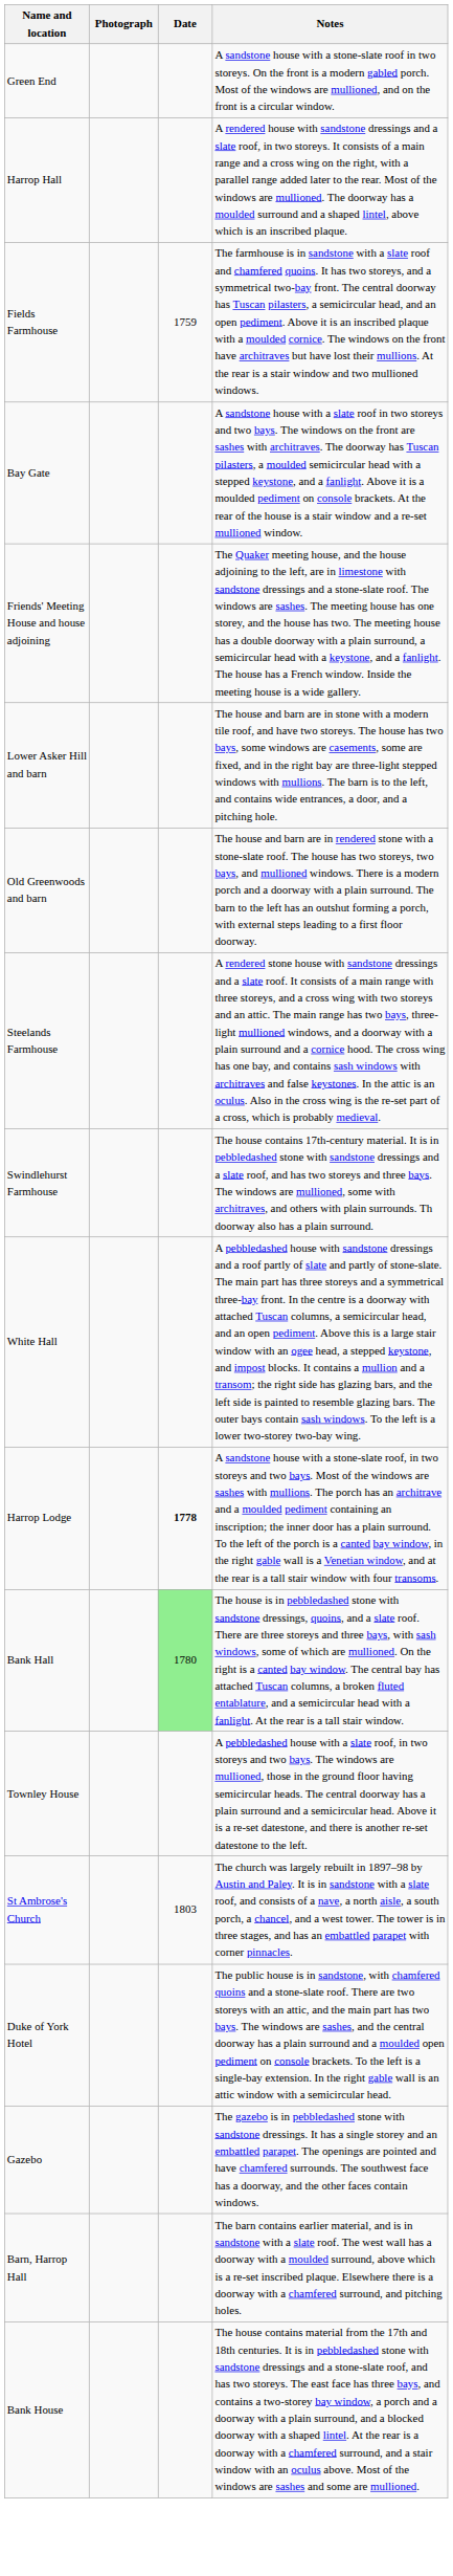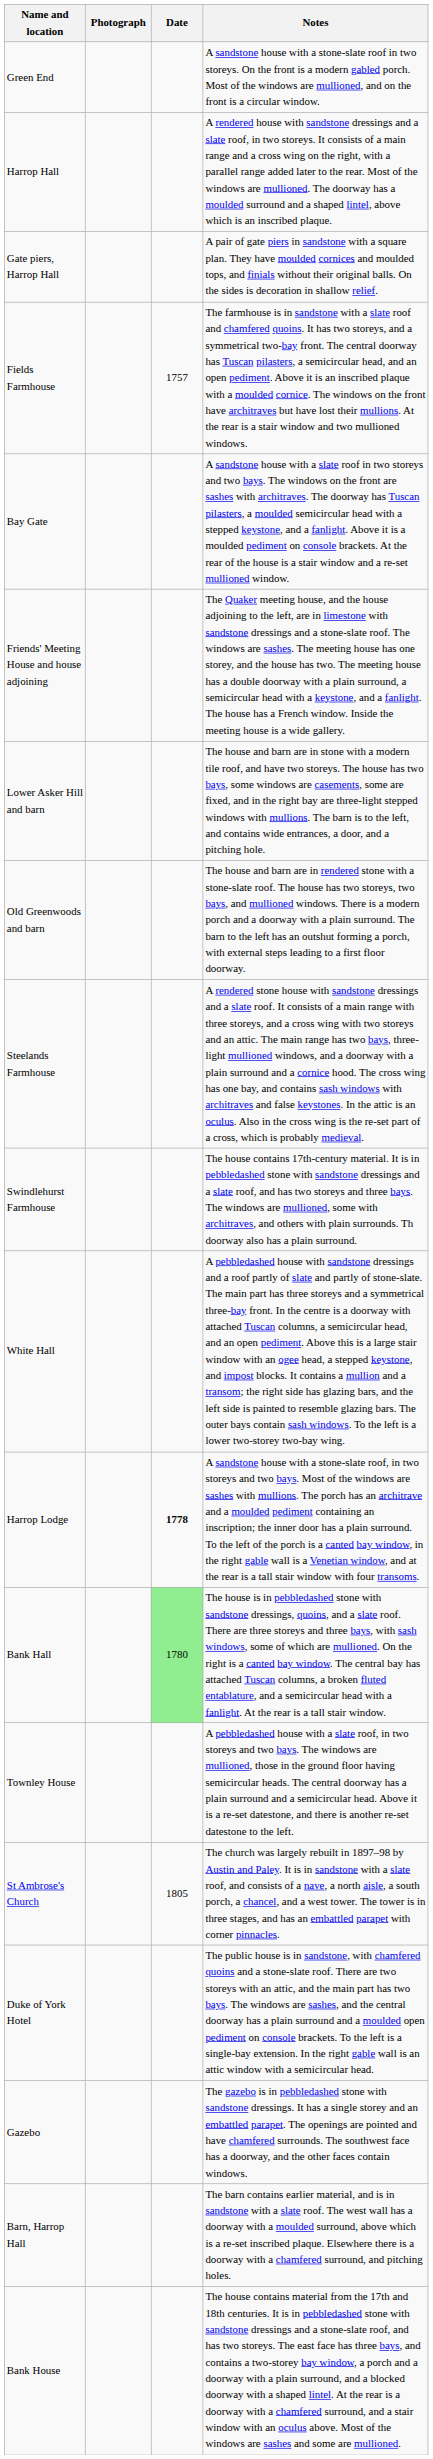 <table class="wikitable sortable plainrowheaders" style="width:100%;border:0px;text-align:left;line-height:150%;">
 <tr>
 <th scope="col"  style="width:150px">Name and location</th>
 <th scope="col"  style="width:100px" class="unsortable">Photograph</th>
 <th scope="col"  style="width:120px">Date</th>
 <th scope="col"  style="width:650px" class="unsortable">Notes</th>
 </tr>
 <tr>
 <td>Green End<br><small></small></td>
 <td></td>
 <td align="center"></td>
 <td>A <a href='#'>sandstone</a> house with a stone-slate roof in two storeys.  On the front is a modern <a href='#'>gabled</a> porch. Most of the windows are <a href='#'>mullioned</a>, and on the front is a circular window.</td>
 </tr>
 <tr>
 <td>Harrop Hall<br><small></small></td>
 <td></td>
 <td align="center"></td>
 <td>A <a href='#'>rendered</a> house with <a href='#'>sandstone</a> dressings and a <a href='#'>slate</a> roof, in two storeys.  It consists of a main range and a cross wing on the right, with a parallel range added later to the rear.  Most of the windows are <a href='#'>mullioned</a>.  The doorway has a <a href='#'>moulded</a> surround and a shaped <a href='#'>lintel</a>, above which is an inscribed plaque.</td>
 </tr>
 <tr>
+<td>Gate piers, Harrop Hall<br><small></small></td>
+<td></td>
+<td align="center"></td>
+<td>A pair of gate <a href='#'>piers</a> in <a href='#'>sandstone</a> with a square plan.  They have <a href='#'>moulded</a> <a href='#'>cornices</a> and moulded tops, and <a href='#'>finials</a> without their original balls.  On the sides is decoration in shallow <a href='#'>relief</a>.</td>
+</tr>
+<tr>
 <td>Fields Farmhouse<br><small></small></td>
 <td></td>
-<td align="center">1759</td>
+<td align="center">1757</td>
 <td>The farmhouse is in <a href='#'>sandstone</a> with a <a href='#'>slate</a> roof and <a href='#'>chamfered</a> <a href='#'>quoins</a>.  It has two storeys, and a symmetrical two-<a href='#'>bay</a> front.  The central doorway has <a href='#'>Tuscan</a> <a href='#'>pilasters</a>, a semicircular head, and an open <a href='#'>pediment</a>.  Above it is an inscribed plaque with a <a href='#'>moulded</a> <a href='#'>cornice</a>.  The windows on the front have <a href='#'>architraves</a> but have lost their <a href='#'>mullions</a>.  At the rear is a stair window and two mullioned windows.</td>
 </tr>
 <tr>
 <td>Bay Gate<br><small></small></td>
 <td></td>
 <td align="center"></td>
 <td>A <a href='#'>sandstone</a> house with a <a href='#'>slate</a> roof in two storeys and two <a href='#'>bays</a>.  The windows on the front are <a href='#'>sashes</a> with <a href='#'>architraves</a>.  The doorway has <a href='#'>Tuscan</a> <a href='#'>pilasters</a>, a <a href='#'>moulded</a> semicircular head with a stepped <a href='#'>keystone</a>, and a <a href='#'>fanlight</a>.  Above it is a moulded <a href='#'>pediment</a> on <a href='#'>console</a> brackets.  At the rear of the house is a stair window and a re-set <a href='#'>mullioned</a> window.</td>
 </tr>
 <tr>
 <td>Friends' Meeting House and house adjoining<br><small></small></td>
 <td></td>
 <td align="center"></td>
 <td>The <a href='#'>Quaker</a> meeting house, and the house adjoining to the left, are in <a href='#'>limestone</a> with <a href='#'>sandstone</a> dressings and a stone-slate roof.  The windows are <a href='#'>sashes</a>.  The meeting house has one storey, and the house has two.  The meeting house has a double doorway with a plain surround, a semicircular head with a <a href='#'>keystone</a>, and a <a href='#'>fanlight</a>.  The house has a French window.  Inside the meeting house is a wide gallery.</td>
 </tr>
 <tr>
 <td>Lower Asker Hill and barn<br><small></small></td>
 <td></td>
 <td align="center"></td>
 <td>The house and barn are in stone with a modern tile roof, and have two storeys.  The house has two <a href='#'>bays</a>, some windows are <a href='#'>casements</a>, some are fixed, and in the right bay are three-light stepped windows with <a href='#'>mullions</a>.  The barn is to the left, and contains wide entrances, a door, and a pitching hole.</td>
 </tr>
 <tr>
 <td>Old Greenwoods and barn<br><small></small></td>
 <td></td>
 <td align="center"></td>
 <td>The house and barn are in <a href='#'>rendered</a> stone with a stone-slate roof.  The house has two storeys, two <a href='#'>bays</a>, and <a href='#'>mullioned</a> windows.  There is a modern porch and a doorway with a plain surround.  The barn to the left has an outshut forming a porch, with external steps leading to a first floor doorway.</td>
 </tr>
 <tr>
 <td>Steelands Farmhouse<br><small></small></td>
 <td></td>
 <td align="center"></td>
 <td>A <a href='#'>rendered</a> stone house with <a href='#'>sandstone</a> dressings and a <a href='#'>slate</a> roof.  It consists of a main range with three storeys, and a cross wing with two storeys and an attic.  The main range has two <a href='#'>bays</a>, three-light <a href='#'>mullioned</a> windows, and a doorway with a plain surround and a <a href='#'>cornice</a> hood.  The cross wing has one bay, and contains <a href='#'>sash windows</a> with <a href='#'>architraves</a> and false <a href='#'>keystones</a>.  In the attic is an <a href='#'>oculus</a>.  Also in the cross wing is the re-set part of a cross, which is probably <a href='#'>medieval</a>.</td>
 </tr>
 <tr>
 <td>Swindlehurst Farmhouse<br><small></small></td>
 <td></td>
 <td align="center"></td>
 <td>The house contains 17th-century material.  It is in <a href='#'>pebbledashed</a> stone with <a href='#'>sandstone</a> dressings and a <a href='#'>slate</a> roof, and has two storeys and three <a href='#'>bays</a>.  The windows are <a href='#'>mullioned</a>, some with <a href='#'>architraves</a>, and others with plain surrounds.  Th doorway also has a plain surround.</td>
 </tr>
 <tr>
 <td>White Hall<br><small></small></td>
 <td></td>
 <td align="center"></td>
 <td>A <a href='#'>pebbledashed</a> house with <a href='#'>sandstone</a> dressings and a roof partly of <a href='#'>slate</a> and partly of stone-slate.  The main part has three storeys and a symmetrical three-<a href='#'>bay</a> front.  In the centre is a doorway with attached <a href='#'>Tuscan</a> columns, a semicircular head, and an open <a href='#'>pediment</a>.  Above this is a large stair window with an <a href='#'>ogee</a> head, a stepped <a href='#'>keystone</a>, and <a href='#'>impost</a> blocks.  It contains a <a href='#'>mullion</a> and a <a href='#'>transom</a>; the right side has glazing bars, and the left side is painted to resemble glazing bars.  The outer bays contain <a href='#'>sash windows</a>.  To the left is a lower two-storey two-bay wing.</td>
 </tr>
 <tr>
 <td>Harrop Lodge<br><small></small></td>
 <td></td>
 <td align="center"><strong>1778</strong></td>
 <td>A <a href='#'>sandstone</a> house with a stone-slate roof, in two storeys and two <a href='#'>bays</a>.  Most of the windows are <a href='#'>sashes</a> with <a href='#'>mullions</a>.  The porch has an <a href='#'>architrave</a> and a <a href='#'>moulded</a> <a href='#'>pediment</a> containing an inscription; the inner door has a plain surround.  To the left of the porch is a <a href='#'>canted</a> <a href='#'>bay window</a>, in the right <a href='#'>gable</a> wall is a <a href='#'>Venetian window</a>, and at the rear is a tall stair window with four <a href='#'>transoms</a>.</td>
 </tr>
 <tr>
 <td>Bank Hall<br><small></small></td>
 <td></td>
 <td align="center" style="background: lightgreen;">1780</td>
 <td>The house is in <a href='#'>pebbledashed</a> stone with <a href='#'>sandstone</a> dressings, <a href='#'>quoins</a>, and a <a href='#'>slate</a> roof.  There are three storeys and three <a href='#'>bays</a>, with <a href='#'>sash windows</a>, some of which are <a href='#'>mullioned</a>.  On the right is a <a href='#'>canted</a> <a href='#'>bay window</a>.  The central bay has attached <a href='#'>Tuscan</a> columns, a broken <a href='#'>fluted</a> <a href='#'>entablature</a>, and a semicircular head with a <a href='#'>fanlight</a>.  At the rear is a tall stair window.</td>
 </tr>
 <tr>
 <td>Townley House<br><small></small></td>
 <td></td>
 <td align="center"></td>
 <td>A <a href='#'>pebbledashed</a> house with a <a href='#'>slate</a> roof, in two storeys and two <a href='#'>bays</a>.  The windows are <a href='#'>mullioned</a>, those in the ground floor having semicircular heads.  The central doorway has a plain surround and a semicircular head.  Above it is a re-set datestone, and there is another re-set datestone to the left.</td>
 </tr>
 <tr>
 <td><a href='#'>St Ambrose's Church</a><br><small></small></td>
 <td></td>
-<td align="center">1803</td>
+<td align="center">1805</td>
 <td>The church was largely rebuilt in 1897–98 by <a href='#'>Austin and Paley</a>.  It is in <a href='#'>sandstone</a> with a <a href='#'>slate</a> roof, and consists of a <a href='#'>nave</a>, a north <a href='#'>aisle</a>, a south porch, a <a href='#'>chancel</a>, and a west tower.  The tower is in three stages, and has an <a href='#'>embattled</a> <a href='#'>parapet</a> with corner <a href='#'>pinnacles</a>.</td>
 </tr>
 <tr>
 <td>Duke of York Hotel<br><small></small></td>
 <td></td>
 <td align="center"></td>
 <td>The public house is in <a href='#'>sandstone</a>, with <a href='#'>chamfered</a> <a href='#'>quoins</a> and a stone-slate roof.  There are two storeys with an attic, and the main part has two <a href='#'>bays</a>.  The windows are <a href='#'>sashes</a>, and the central doorway has a plain surround and a <a href='#'>moulded</a> open <a href='#'>pediment</a> on <a href='#'>console</a> brackets.  To the left is a single-bay extension.  In the right <a href='#'>gable</a> wall is an attic window with a semicircular head.</td>
 </tr>
 <tr>
 <td>Gazebo<br><small></small></td>
 <td></td>
 <td align="center"></td>
 <td>The <a href='#'>gazebo</a> is in <a href='#'>pebbledashed</a> stone with <a href='#'>sandstone</a> dressings.  It has a single storey and an <a href='#'>embattled</a> <a href='#'>parapet</a>.  The openings are pointed and have <a href='#'>chamfered</a> surrounds.  The southwest face has a doorway, and the other faces contain windows.</td>
 </tr>
 <tr>
 <td>Barn, Harrop Hall<br><small></small></td>
 <td></td>
 <td align="center"></td>
 <td>The barn contains earlier material, and is in <a href='#'>sandstone</a> with a <a href='#'>slate</a> roof.  The west wall has a doorway with a <a href='#'>moulded</a> surround, above which is a re-set inscribed plaque.  Elsewhere there is a doorway with a <a href='#'>chamfered</a> surround, and pitching holes.</td>
 </tr>
 <tr>
 <td>Bank House<br><small></small></td>
 <td></td>
 <td align="center"></td>
 <td>The house contains material from the 17th and 18th centuries.  It is in <a href='#'>pebbledashed</a> stone with <a href='#'>sandstone</a> dressings and a stone-slate roof, and has two storeys.  The east face has three <a href='#'>bays</a>, and contains a two-storey <a href='#'>bay window</a>, a porch and a doorway with a plain surround, and a blocked doorway with a shaped <a href='#'>lintel</a>.  At the rear is a doorway with a <a href='#'>chamfered</a> surround, and a stair window with an <a href='#'>oculus</a> above.  Most of the windows are <a href='#'>sashes</a> and some are <a href='#'>mullioned</a>.</td>
 </tr>
 <tr>
 </tr>
 </table>
